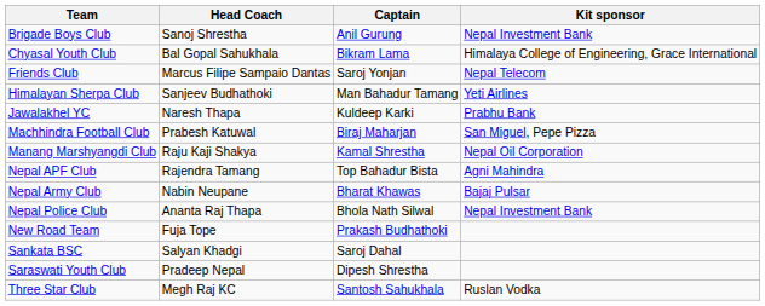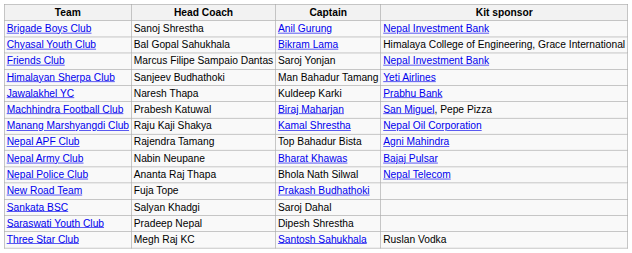 <table class="wikitable sortable">
 <tr>
 <th>Team</th>
 <th>Head Coach</th>
 <th>Captain</th>
 <th>Kit sponsor</th>
 </tr>
 <tr>
 <td><a href='#'>Brigade Boys Club</a></td>
 <td> Sanoj Shrestha</td>
 <td> <a href='#'>Anil Gurung</a></td>
 <td><a href='#'>Nepal Investment Bank</a></td>
 </tr>
 <tr>
 <td><a href='#'>Chyasal Youth Club</a></td>
 <td> Bal Gopal Sahukhala</td>
 <td> <a href='#'>Bikram Lama</a></td>
 <td>Himalaya College of Engineering, Grace International</td>
 </tr>
 <tr>
 <td><a href='#'>Friends Club</a></td>
 <td> Marcus Filipe Sampaio Dantas</td>
 <td> Saroj Yonjan</td>
-<td><a href='#'>Nepal Telecom</a></td>
+<td><a href='#'>Nepal Investment Bank</a></td>
 </tr>
 <tr>
 <td><a href='#'>Himalayan Sherpa Club</a></td>
 <td> Sanjeev Budhathoki</td>
 <td> Man Bahadur Tamang</td>
 <td><a href='#'>Yeti Airlines</a></td>
 </tr>
 <tr>
 <td><a href='#'>Jawalakhel YC</a></td>
 <td> Naresh Thapa</td>
 <td> Kuldeep Karki</td>
 <td><a href='#'>Prabhu Bank</a></td>
 </tr>
 <tr>
 <td><a href='#'>Machhindra Football Club</a></td>
 <td> Prabesh Katuwal</td>
 <td> <a href='#'>Biraj Maharjan</a></td>
 <td><a href='#'>San Miguel</a>, Pepe Pizza</td>
 </tr>
 <tr>
 <td><a href='#'>Manang Marshyangdi Club</a></td>
 <td> Raju Kaji Shakya</td>
 <td> <a href='#'>Kamal Shrestha</a></td>
 <td><a href='#'>Nepal Oil Corporation</a></td>
 </tr>
 <tr>
 <td><a href='#'>Nepal APF Club</a></td>
 <td> Rajendra Tamang</td>
 <td> Top Bahadur Bista</td>
 <td><a href='#'>Agni Mahindra</a></td>
 </tr>
 <tr>
 <td><a href='#'>Nepal Army Club</a></td>
 <td> Nabin Neupane</td>
 <td> <a href='#'>Bharat Khawas</a></td>
 <td><a href='#'>Bajaj Pulsar</a></td>
 </tr>
 <tr>
 <td><a href='#'>Nepal Police Club</a></td>
 <td> Ananta Raj Thapa</td>
 <td> Bhola Nath Silwal</td>
-<td><a href='#'>Nepal Investment Bank</a></td>
+<td><a href='#'>Nepal Telecom</a></td>
 </tr>
 <tr>
 <td><a href='#'>New Road Team</a></td>
 <td> Fuja Tope</td>
 <td> <a href='#'>Prakash Budhathoki</a></td>
 <td></td>
 </tr>
 <tr>
 <td><a href='#'>Sankata BSC</a></td>
 <td> Salyan Khadgi</td>
 <td> Saroj Dahal</td>
 <td></td>
 </tr>
 <tr>
 <td><a href='#'>Saraswati Youth Club</a></td>
 <td> Pradeep Nepal</td>
 <td> Dipesh Shrestha</td>
 <td></td>
 </tr>
 <tr>
 <td><a href='#'>Three Star Club</a></td>
 <td> Megh Raj KC</td>
 <td> <a href='#'>Santosh Sahukhala</a></td>
 <td>Ruslan Vodka</td>
 </tr>
 </table>
